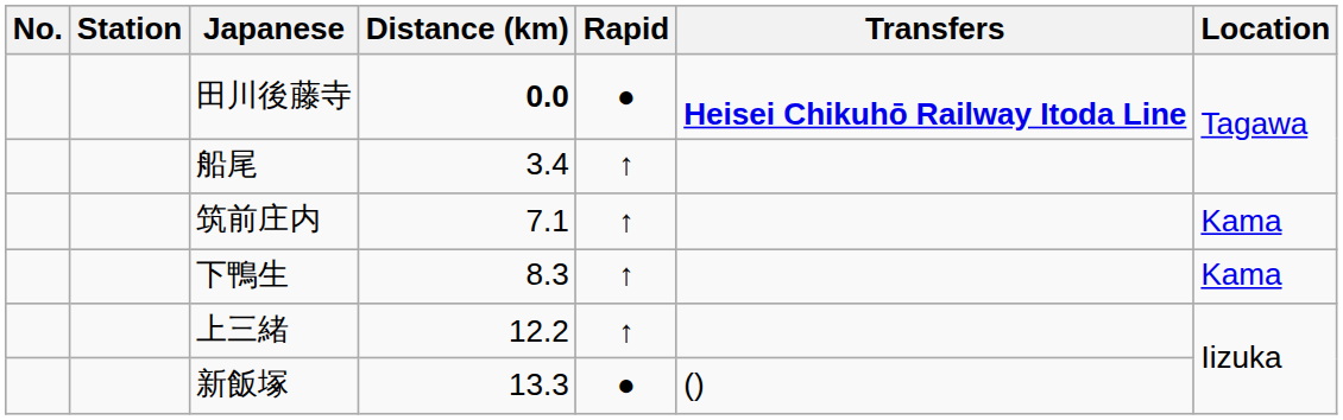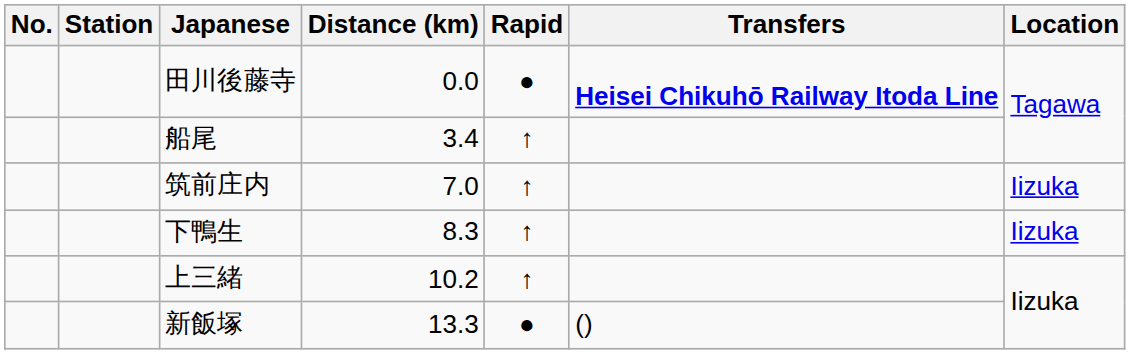 <table class="wikitable">
 <tr>
 <th>No.</th>
 <th>Station</th>
 <th>Japanese</th>
 <th>Distance (km)</th>
 <th>Rapid</th>
 <th>Transfers</th>
 <th>Location</th>
 </tr>
 <tr>
 <td></td>
 <td></td>
 <td>田川後藤寺</td>
-<td align="right"><strong>0.0</strong></td>
+<td align="right">0.0</td>
 <td align="center">●</td>
 <td><strong> <br><a href='#'>Heisei Chikuhō Railway Itoda Line</a></strong></td>
 <td rowspan="2"><a href='#'>Tagawa</a></td>
 </tr>
 <tr>
 <td></td>
 <td></td>
 <td>船尾</td>
 <td align="right">3.4</td>
 <td align="center">↑</td>
 <td> </td>
 </tr>
 <tr>
 <td></td>
 <td></td>
 <td>筑前庄内</td>
-<td align="right">7.1</td>
+<td align="right">7.0</td>
 <td align="center">↑</td>
 <td> </td>
-<td rowspan="1"><a href='#'>Kama</a></td>
+<td rowspan="1"><a href='#'>Iizuka</a></td>
 </tr>
 <tr>
 <td></td>
 <td></td>
 <td>下鴨生</td>
 <td align="right">8.3</td>
 <td align="center">↑</td>
 <td> </td>
-<td rowspan="1"><a href='#'>Kama</a></td>
+<td rowspan="1"><a href='#'>Iizuka</a></td>
 </tr>
 <tr>
 <td></td>
 <td></td>
 <td>上三緒</td>
-<td align="right">12.2</td>
+<td align="right">10.2</td>
 <td align="center">↑</td>
 <td> </td>
 <td rowspan="2">Iizuka</td>
 </tr>
 <tr>
 <td></td>
 <td></td>
 <td>新飯塚</td>
 <td align="right">13.3</td>
 <td align="center">●</td>
 <td>  ()</td>
 </tr>
 </table>
